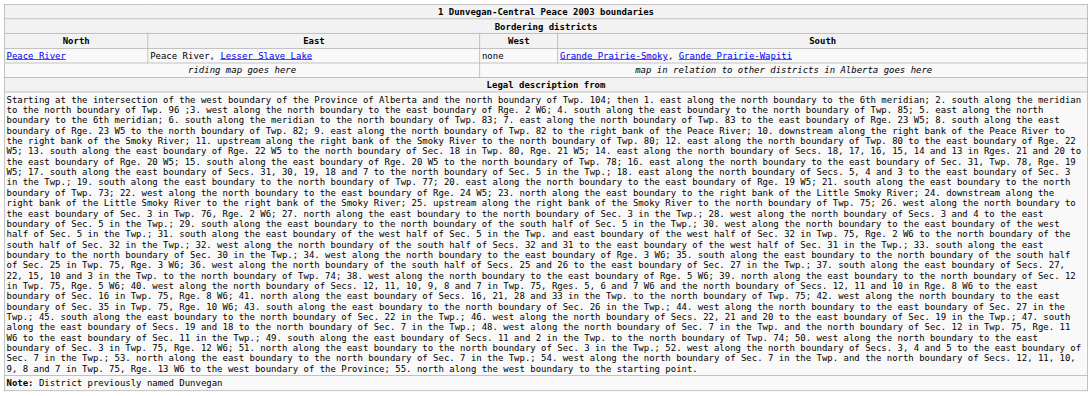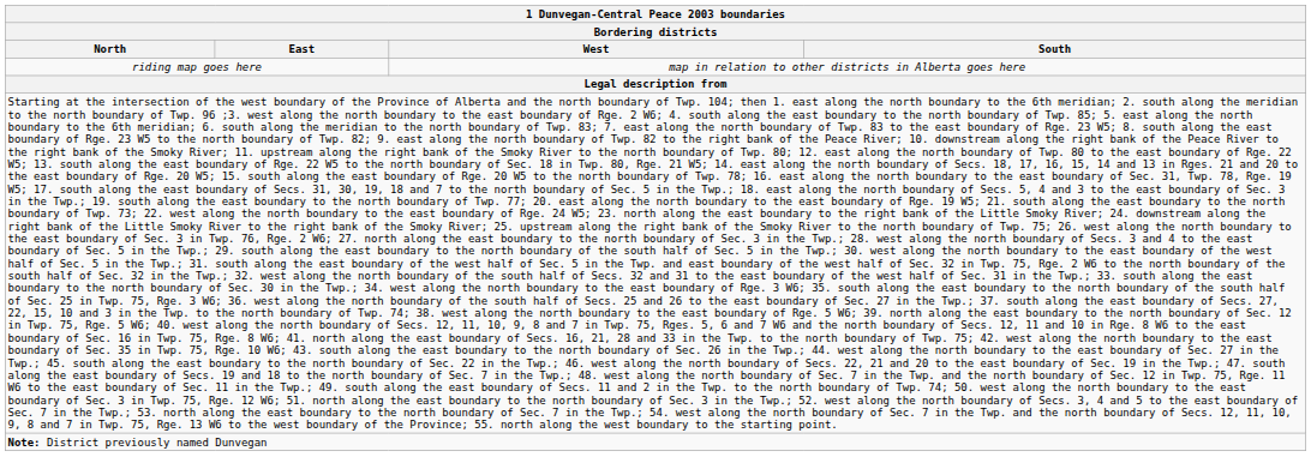 <table class="wikitable collapsible collapsed">
 <tr>
 <th colspan=4>1 Dunvegan-Central Peace 2003 boundaries</th>
 </tr>
 <tr>
 <th colspan=4>Bordering districts</th>
 </tr>
 <tr>
 <th>North</th>
 <th>East</th>
 <th>West</th>
 <th>South</th>
-</tr>
-<tr>
-<td><a href='#'>Peace River</a></td>
-<td>Peace River, <a href='#'>Lesser Slave Lake</a></td>
-<td>none</td>
-<td><a href='#'>Grande Prairie-Smoky</a>, <a href='#'>Grande Prairie-Wapiti</a></td>
 </tr>
 <tr>
 <td colspan=2 align=center><em>riding map goes here</em></td>
 <td colspan=2 align=center><em>map in relation to other districts in Alberta goes here</em></td>
 </tr>
 <tr>
 <th colspan=4>Legal description from </th>
 </tr>
 <tr>
 <td colspan=4>Starting at the intersection of the west boundary of the Province of Alberta and the north boundary of Twp. 104; then 1. east along the north boundary to the 6th meridian; 2. south along the meridian to the north boundary of Twp. 96 ;3. west along the north boundary to the east boundary of Rge. 2 W6; 4. south along the east boundary to the north boundary of Twp. 85; 5. east along the north boundary to the 6th meridian; 6. south along the meridian to the north boundary of Twp. 83; 7. east along the north boundary of Twp. 83 to the east boundary of Rge. 23 W5; 8. south along the east boundary of Rge. 23 W5 to the north boundary of Twp. 82; 9. east along the north boundary of Twp. 82 to the right bank of the Peace River; 10. downstream along the right bank of the Peace River to the right bank of the Smoky River; 11. upstream along the right bank of the Smoky River to the north boundary of Twp. 80; 12. east along the north boundary of Twp. 80 to the east boundary of Rge. 22 W5; 13. south along the east boundary of Rge. 22 W5 to the north boundary of Sec. 18 in Twp. 80, Rge. 21 W5; 14. east along the north boundary of Secs. 18, 17, 16, 15, 14 and 13 in Rges. 21 and 20 to the east boundary of Rge. 20 W5; 15. south along the east boundary of Rge. 20 W5 to the north boundary of Twp. 78; 16. east along the north boundary to the east boundary of Sec. 31, Twp. 78, Rge. 19 W5; 17. south along the east boundary of Secs. 31, 30, 19, 18 and 7 to the north boundary of Sec. 5 in the Twp.; 18. east along the north boundary of Secs. 5, 4 and 3 to the east boundary of Sec. 3 in the Twp.; 19. south along the east boundary to the north boundary of Twp. 77; 20. east along the north boundary to the east boundary of Rge. 19 W5; 21. south along the east boundary to the north boundary of Twp. 73; 22. west along the north boundary to the east boundary of Rge. 24 W5; 23. north along the east boundary to the right bank of the Little Smoky River; 24. downstream along the right bank of the Little Smoky River to the right bank of the Smoky River; 25. upstream along the right bank of the Smoky River to the north boundary of Twp. 75; 26. west along the north boundary to the east boundary of Sec. 3 in Twp. 76, Rge. 2 W6; 27. north along the east boundary to the north boundary of Sec. 3 in the Twp.; 28. west along the north boundary of Secs. 3 and 4 to the east boundary of Sec. 5 in the Twp.; 29. south along the east boundary to the north boundary of the south half of Sec. 5 in the Twp.; 30. west along the north boundary to the east boundary of the west half of Sec. 5 in the Twp.; 31. south along the east boundary of the west half of Sec. 5 in the Twp. and east boundary of the west half of Sec. 32 in Twp. 75, Rge. 2 W6 to the north boundary of the south half of Sec. 32 in the Twp.; 32. west along the north boundary of the south half of Secs. 32 and 31 to the east boundary of the west half of Sec. 31 in the Twp.; 33. south along the east boundary to the north boundary of Sec. 30 in the Twp.; 34. west along the north boundary to the east boundary of Rge. 3 W6; 35. south along the east boundary to the north boundary of the south half of Sec. 25 in Twp. 75, Rge. 3 W6; 36. west along the north boundary of the south half of Secs. 25 and 26 to the east boundary of Sec. 27 in the Twp.; 37. south along the east boundary of Secs. 27, 22, 15, 10 and 3 in the Twp. to the north boundary of Twp. 74; 38. west along the north boundary to the east boundary of Rge. 5 W6; 39. north along the east boundary to the north boundary of Sec. 12 in Twp. 75, Rge. 5 W6; 40. west along the north boundary of Secs. 12, 11, 10, 9, 8 and 7 in Twp. 75, Rges. 5, 6 and 7 W6 and the north boundary of Secs. 12, 11 and 10 in Rge. 8 W6 to the east boundary of Sec. 16 in Twp. 75, Rge. 8 W6; 41. north along the east boundary of Secs. 16, 21, 28 and 33 in the Twp. to the north boundary of Twp. 75; 42. west along the north boundary to the east boundary of Sec. 35 in Twp. 75, Rge. 10 W6; 43. south along the east boundary to the north boundary of Sec. 26 in the Twp.; 44. west along the north boundary to the east boundary of Sec. 27 in the Twp.; 45. south along the east boundary to the north boundary of Sec. 22 in the Twp.; 46. west along the north boundary of Secs. 22, 21 and 20 to the east boundary of Sec. 19 in the Twp.; 47. south along the east boundary of Secs. 19 and 18 to the north boundary of Sec. 7 in the Twp.; 48. west along the north boundary of Sec. 7 in the Twp. and the north boundary of Sec. 12 in Twp. 75, Rge. 11 W6 to the east boundary of Sec. 11 in the Twp.; 49. south along the east boundary of Secs. 11 and 2 in the Twp. to the north boundary of Twp. 74; 50. west along the north boundary to the east boundary of Sec. 3 in Twp. 75, Rge. 12 W6; 51. north along the east boundary to the north boundary of Sec. 3 in the Twp.; 52. west along the north boundary of Secs. 3, 4 and 5 to the east boundary of Sec. 7 in the Twp.; 53. north along the east boundary to the north boundary of Sec. 7 in the Twp.; 54. west along the north boundary of Sec. 7 in the Twp. and the north boundary of Secs. 12, 11, 10, 9, 8 and 7 in Twp. 75, Rge. 13 W6 to the west boundary of the Province; 55. north along the west boundary to the starting point.</td>
 </tr>
 <tr>
 <td colspan=4><strong>Note:</strong> District previously named Dunvegan</td>
 </tr>
 </table>
